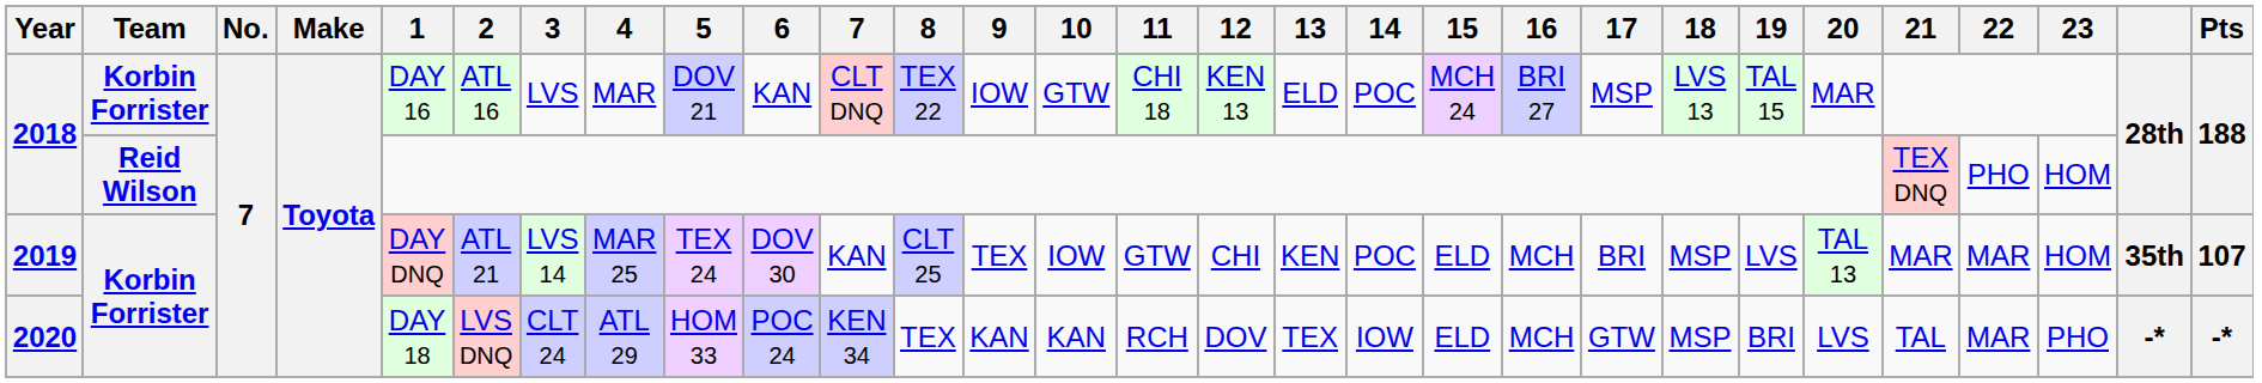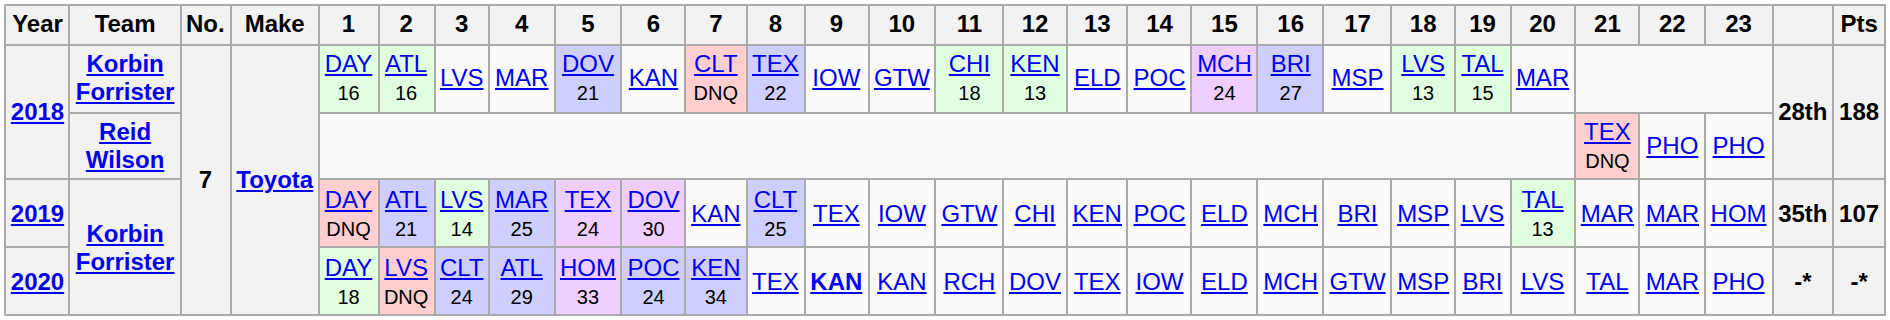 <table class="wikitable" style="text-align:center; font-size:75%">
 <tr>
 <th>Year</th>
 <th>Team</th>
 <th>No.</th>
 <th>Make</th>
 <th>1</th>
 <th>2</th>
 <th>3</th>
 <th>4</th>
 <th>5</th>
 <th>6</th>
 <th>7</th>
 <th>8</th>
 <th>9</th>
 <th>10</th>
 <th>11</th>
 <th>12</th>
 <th>13</th>
 <th>14</th>
 <th>15</th>
 <th>16</th>
 <th>17</th>
 <th>18</th>
 <th>19</th>
 <th>20</th>
 <th>21</th>
 <th>22</th>
 <th>23</th>
 <th></th>
 <th>Pts</th>
 </tr>
 <tr>
 <th rowspan=2><a href='#'>2018</a></th>
 <th><a href='#'>Korbin Forrister</a></th>
 <th rowspan=4>7</th>
 <th rowspan=4><a href='#'>Toyota</a></th>
 <td style="background:#DFFFDF;"><a href='#'>DAY</a><br><small>16</small></td>
 <td style="background:#DFFFDF;"><a href='#'>ATL</a><br><small>16</small></td>
 <td><a href='#'>LVS</a></td>
 <td><a href='#'>MAR</a></td>
 <td style="background:#CFCFFF;"><a href='#'>DOV</a><br><small>21</small></td>
 <td><a href='#'>KAN</a></td>
 <td style="background:#FFCFCF;"><a href='#'>CLT</a><br><small>DNQ</small></td>
 <td style="background:#CFCFFF;"><a href='#'>TEX</a><br><small>22</small></td>
 <td><a href='#'>IOW</a></td>
 <td><a href='#'>GTW</a></td>
 <td style="background:#DFFFDF;"><a href='#'>CHI</a><br><small>18</small></td>
 <td style="background:#DFFFDF;"><a href='#'>KEN</a><br><small>13</small></td>
 <td><a href='#'>ELD</a></td>
 <td><a href='#'>POC</a></td>
 <td style="background:#EFCFFF;"><a href='#'>MCH</a><br><small>24</small></td>
 <td style="background:#CFCFFF;"><a href='#'>BRI</a><br><small>27</small></td>
 <td><a href='#'>MSP</a></td>
 <td style="background:#DFFFDF;"><a href='#'>LVS</a><br><small>13</small></td>
 <td style="background:#DFFFDF;"><a href='#'>TAL</a><br><small>15</small></td>
 <td><a href='#'>MAR</a></td>
 <td colspan=3></td>
 <th rowspan=2>28th</th>
 <th rowspan=2>188</th>
 </tr>
 <tr>
 <th><a href='#'>Reid Wilson</a></th>
 <td colspan=20></td>
 <td style="background:#FFCFCF;"><a href='#'>TEX</a><br><small>DNQ</small></td>
 <td><a href='#'>PHO</a></td>
-<td><a href='#'>HOM</a></td>
+<td><a href='#'>PHO</a></td>
 </tr>
 <tr>
 <th><a href='#'>2019</a></th>
 <th rowspan=2><a href='#'>Korbin Forrister</a></th>
 <td style="background:#FFCFCF;"><a href='#'>DAY</a><br><small>DNQ</small></td>
 <td style="background:#CFCFFF;"><a href='#'>ATL</a><br><small>21</small></td>
 <td style="background:#DFFFDF;"><a href='#'>LVS</a><br><small>14</small></td>
 <td style="background:#CFCFFF;"><a href='#'>MAR</a><br><small>25</small></td>
 <td style="background:#EFCFFF;"><a href='#'>TEX</a><br><small>24</small></td>
 <td style="background:#EFCFFF;"><a href='#'>DOV</a><br><small>30</small></td>
 <td><a href='#'>KAN</a></td>
 <td style="background:#CFCFFF;"><a href='#'>CLT</a><br><small>25</small></td>
 <td><a href='#'>TEX</a></td>
 <td><a href='#'>IOW</a></td>
 <td><a href='#'>GTW</a></td>
 <td><a href='#'>CHI</a></td>
 <td><a href='#'>KEN</a></td>
 <td><a href='#'>POC</a></td>
 <td><a href='#'>ELD</a></td>
 <td><a href='#'>MCH</a></td>
 <td><a href='#'>BRI</a></td>
 <td><a href='#'>MSP</a></td>
 <td><a href='#'>LVS</a></td>
 <td style="background:#dfffdf;"><a href='#'>TAL</a><br><small>13</small></td>
 <td><a href='#'>MAR</a></td>
 <td><a href='#'>MAR</a></td>
 <td><a href='#'>HOM</a></td>
 <th>35th</th>
 <th>107</th>
 </tr>
 <tr>
 <th><a href='#'>2020</a></th>
 <td style="background:#DFFFDF;"><a href='#'>DAY</a><br><small>18</small></td>
 <td style="background:#FFCFCF;"><a href='#'>LVS</a><br><small>DNQ</small></td>
 <td style="background:#CFCFFF;"><a href='#'>CLT</a><br><small>24</small></td>
 <td style="background:#CFCFFF;"><a href='#'>ATL</a><br><small>29</small></td>
 <td style="background:#EFCFFF;"><a href='#'>HOM</a><br><small>33</small></td>
 <td style="background:#CFCFFF;"><a href='#'>POC</a><br><small>24</small></td>
 <td style="background:#CFCFFF;"><a href='#'>KEN</a><br><small>34</small></td>
 <td><a href='#'>TEX</a></td>
-<td><a href='#'>KAN</a></td>
+<td><strong><a href='#'>KAN</a></strong></td>
 <td><a href='#'>KAN</a></td>
 <td><a href='#'>RCH</a></td>
 <td><a href='#'>DOV</a></td>
 <td><a href='#'>TEX</a></td>
 <td><a href='#'>IOW</a></td>
 <td><a href='#'>ELD</a></td>
 <td><a href='#'>MCH</a></td>
 <td><a href='#'>GTW</a></td>
 <td><a href='#'>MSP</a></td>
 <td><a href='#'>BRI</a></td>
 <td><a href='#'>LVS</a></td>
 <td><a href='#'>TAL</a></td>
 <td><a href='#'>MAR</a></td>
 <td><a href='#'>PHO</a></td>
 <th>-*</th>
 <th>-*</th>
 </tr>
 </table>
